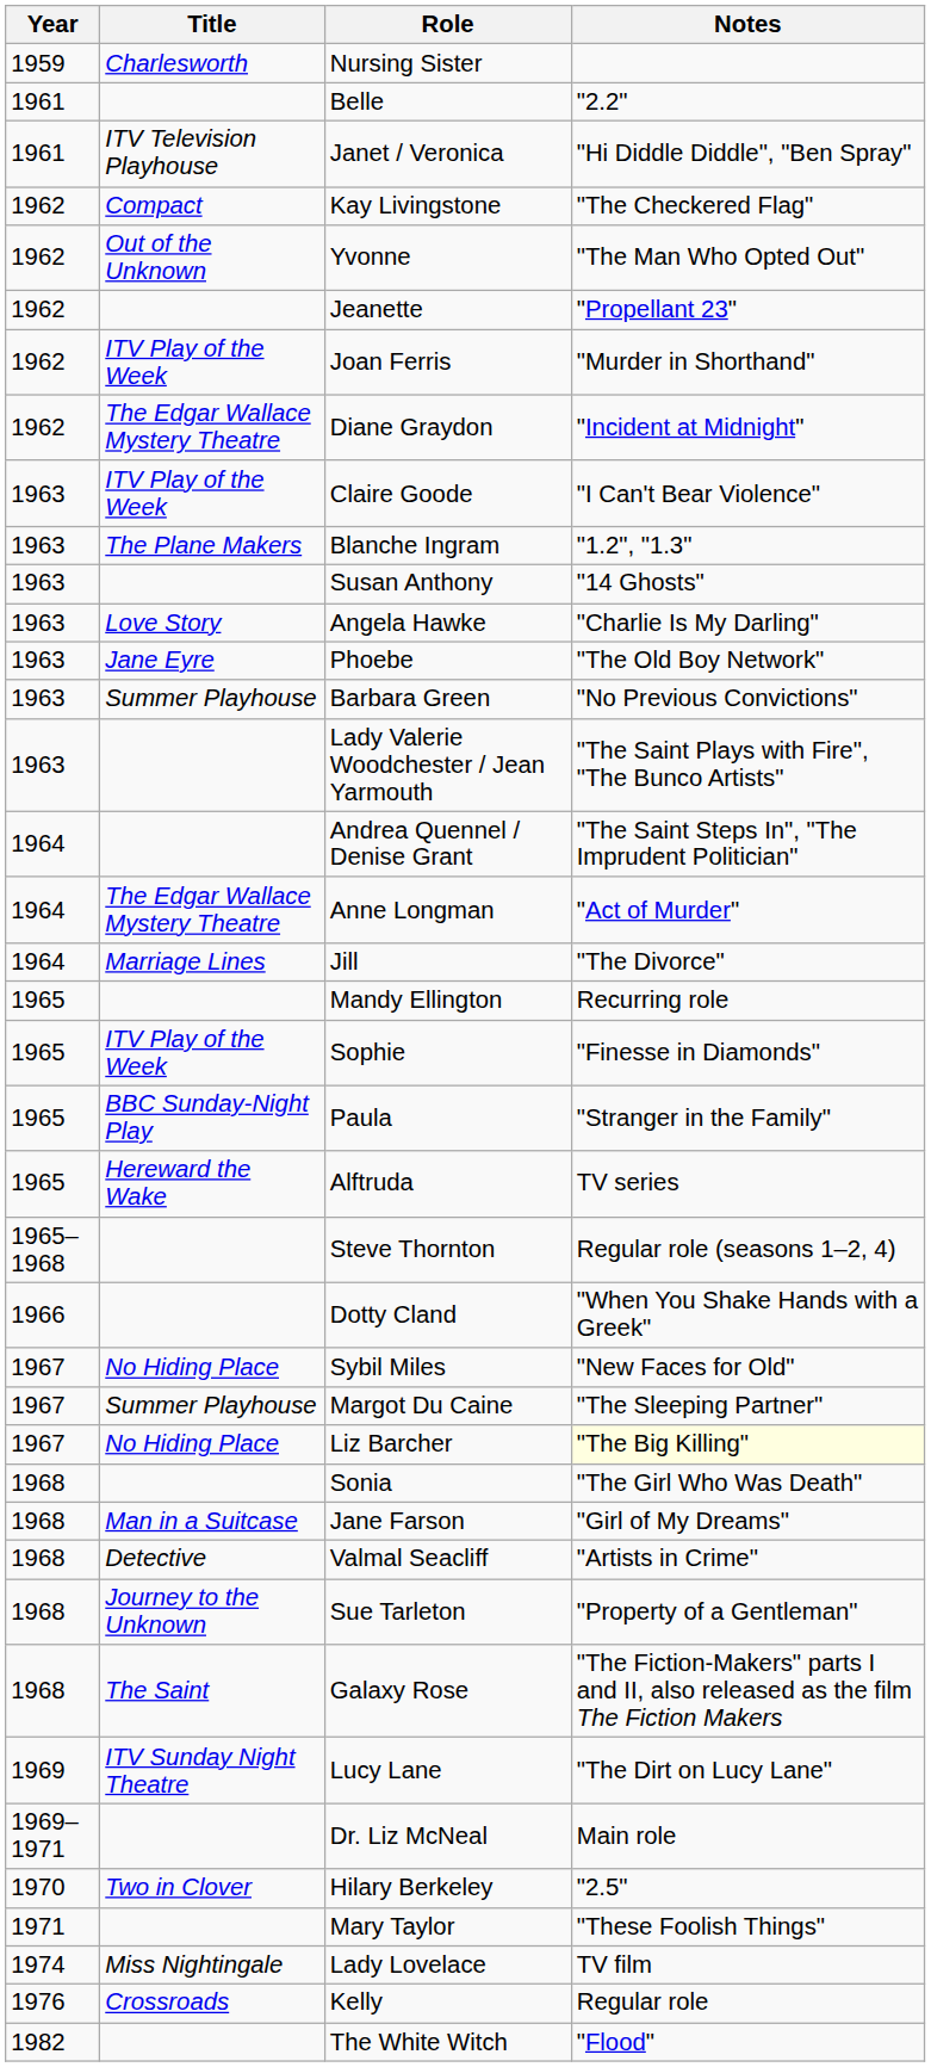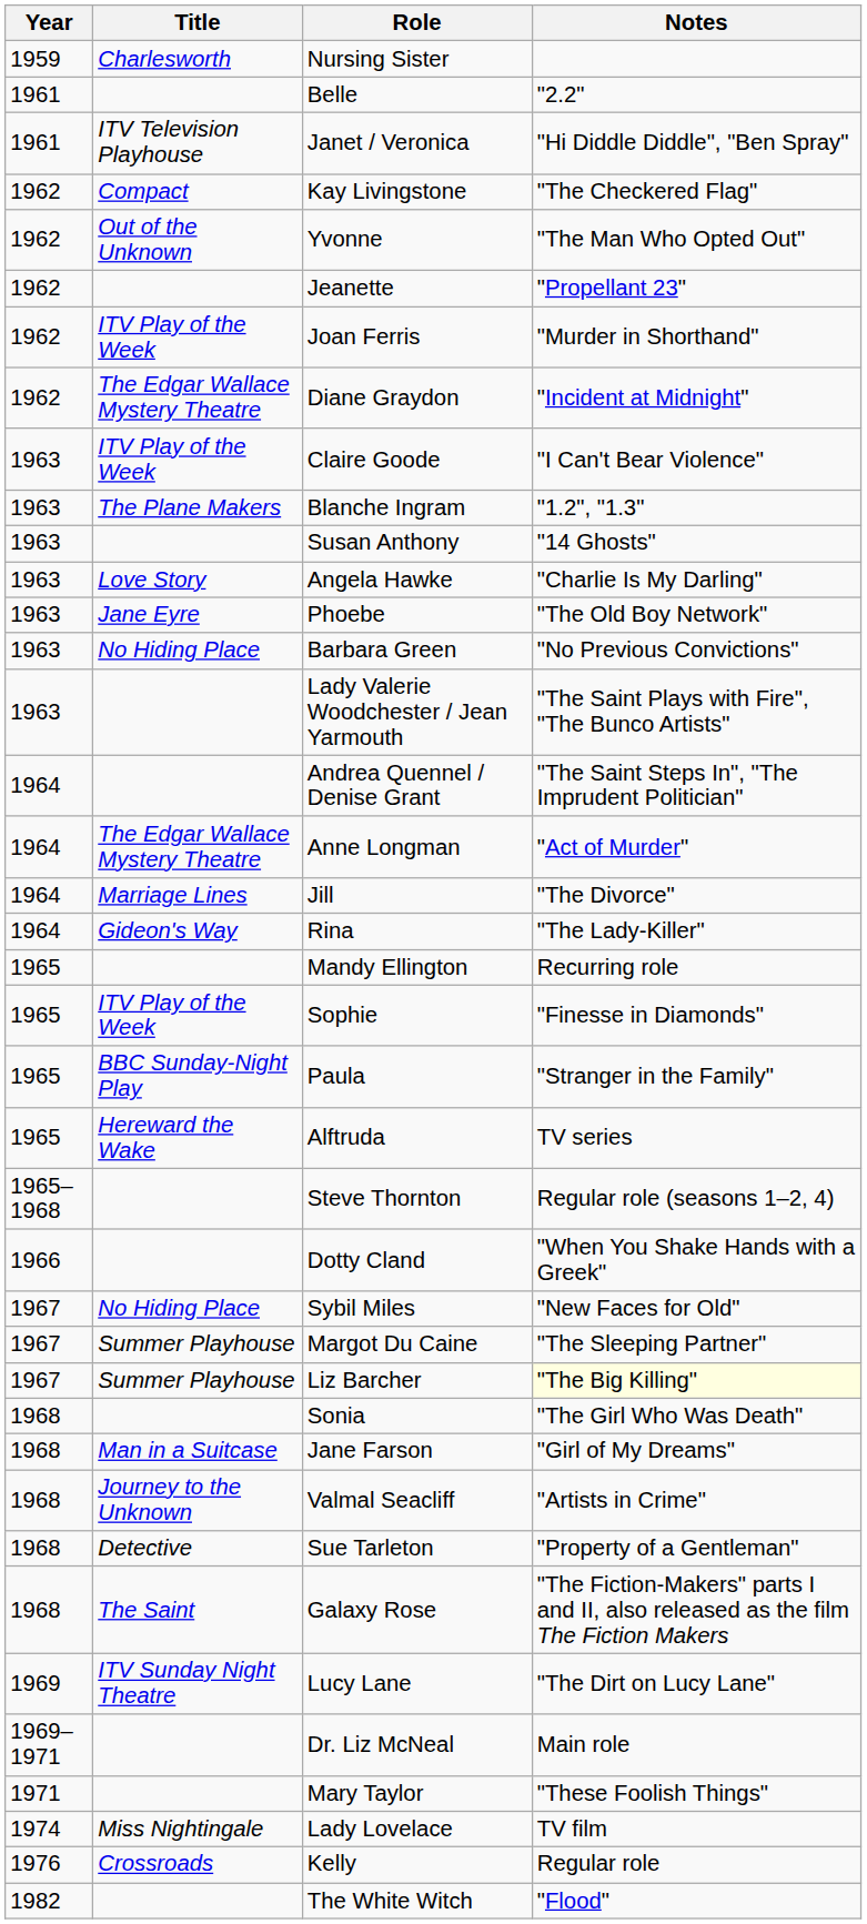 <table class="wikitable sortable">
 <tr>
 <th>Year</th>
 <th>Title</th>
 <th>Role</th>
 <th class="unsortable">Notes</th>
 </tr>
 <tr>
 <td>1959</td>
 <td><em><a href='#'>Charlesworth</a></em></td>
 <td>Nursing Sister</td>
 <td></td>
 </tr>
 <tr>
 <td>1961</td>
 <td><em></em></td>
 <td>Belle</td>
 <td>"2.2"</td>
 </tr>
 <tr>
 <td>1961</td>
 <td><em>ITV Television Playhouse</em></td>
 <td>Janet / Veronica</td>
 <td>"Hi Diddle Diddle", "Ben Spray"</td>
 </tr>
 <tr>
 <td>1962</td>
 <td><em><a href='#'>Compact</a></em></td>
 <td>Kay Livingstone</td>
 <td>"The Checkered Flag"</td>
 </tr>
 <tr>
 <td>1962</td>
 <td><em><a href='#'>Out of the Unknown</a></em></td>
 <td>Yvonne</td>
 <td>"The Man Who Opted Out"</td>
 </tr>
 <tr>
 <td>1962</td>
 <td><em></em></td>
 <td>Jeanette</td>
 <td>"<a href='#'>Propellant 23</a>"</td>
 </tr>
 <tr>
 <td>1962</td>
 <td><em><a href='#'>ITV Play of the Week</a></em></td>
 <td>Joan Ferris</td>
 <td>"Murder in Shorthand"</td>
 </tr>
 <tr>
 <td>1962</td>
 <td><em><a href='#'>The Edgar Wallace Mystery Theatre</a></em></td>
 <td>Diane Graydon</td>
 <td>"<a href='#'>Incident at Midnight</a>"</td>
 </tr>
 <tr>
 <td>1963</td>
 <td><em><a href='#'>ITV Play of the Week</a></em></td>
 <td>Claire Goode</td>
 <td>"I Can't Bear Violence"</td>
 </tr>
 <tr>
 <td>1963</td>
 <td><em><a href='#'>The Plane Makers</a></em></td>
 <td>Blanche Ingram</td>
 <td>"1.2", "1.3"</td>
 </tr>
 <tr>
 <td>1963</td>
 <td><em></em></td>
 <td>Susan Anthony</td>
 <td>"14 Ghosts"</td>
 </tr>
 <tr>
 <td>1963</td>
 <td><em><a href='#'>Love Story</a></em></td>
 <td>Angela Hawke</td>
 <td>"Charlie Is My Darling"</td>
 </tr>
 <tr>
 <td>1963</td>
 <td><em><a href='#'>Jane Eyre</a></em></td>
 <td>Phoebe</td>
 <td>"The Old Boy Network"</td>
 </tr>
 <tr>
 <td>1963</td>
-<td><em>Summer Playhouse</em></td>
+<td><em><a href='#'>No Hiding Place</a></em></td>
 <td>Barbara Green</td>
 <td>"No Previous Convictions"</td>
 </tr>
 <tr>
 <td>1963</td>
 <td><em></em></td>
 <td>Lady Valerie Woodchester / Jean Yarmouth</td>
 <td>"The Saint Plays with Fire", "The Bunco Artists"</td>
 </tr>
 <tr>
 <td>1964</td>
 <td><em></em></td>
 <td>Andrea Quennel / Denise Grant</td>
 <td>"The Saint Steps In", "The Imprudent Politician"</td>
 </tr>
 <tr>
 <td>1964</td>
 <td><em><a href='#'>The Edgar Wallace Mystery Theatre</a></em></td>
 <td>Anne Longman</td>
 <td>"<a href='#'>Act of Murder</a>"</td>
 </tr>
 <tr>
 <td>1964</td>
 <td><em><a href='#'>Marriage Lines</a></em></td>
 <td>Jill</td>
 <td>"The Divorce"</td>
+</tr>
+<tr>
+<td>1964</td>
+<td><em><a href='#'>Gideon's Way</a></em></td>
+<td>Rina</td>
+<td>"The Lady-Killer"</td>
 </tr>
 <tr>
 <td>1965</td>
 <td><em></em></td>
 <td>Mandy Ellington</td>
 <td>Recurring role</td>
 </tr>
 <tr>
 <td>1965</td>
 <td><em><a href='#'>ITV Play of the Week</a></em></td>
 <td>Sophie</td>
 <td>"Finesse in Diamonds"</td>
 </tr>
 <tr>
 <td>1965</td>
 <td><em><a href='#'>BBC Sunday-Night Play</a></em></td>
 <td>Paula</td>
 <td>"Stranger in the Family"</td>
 </tr>
 <tr>
 <td>1965</td>
 <td><em><a href='#'>Hereward the Wake</a></em></td>
 <td>Alftruda</td>
 <td>TV series</td>
 </tr>
 <tr>
 <td>1965–1968</td>
 <td><em></em></td>
 <td>Steve Thornton</td>
 <td>Regular role (seasons 1–2, 4)</td>
 </tr>
 <tr>
 <td>1966</td>
 <td><em></em></td>
 <td>Dotty Cland</td>
 <td>"When You Shake Hands with a Greek"</td>
 </tr>
 <tr>
 <td>1967</td>
 <td><em><a href='#'>No Hiding Place</a></em></td>
 <td>Sybil Miles</td>
 <td>"New Faces for Old"</td>
 </tr>
 <tr>
 <td>1967</td>
 <td><em>Summer Playhouse</em></td>
 <td>Margot Du Caine</td>
 <td>"The Sleeping Partner"</td>
 </tr>
 <tr>
 <td>1967</td>
-<td><em><a href='#'>No Hiding Place</a></em></td>
+<td><em>Summer Playhouse</em></td>
 <td>Liz Barcher</td>
 <td style="background: lightyellow;">"The Big Killing"</td>
 </tr>
 <tr>
 <td>1968</td>
 <td><em></em></td>
 <td>Sonia</td>
 <td>"The Girl Who Was Death"</td>
 </tr>
 <tr>
 <td>1968</td>
 <td><em><a href='#'>Man in a Suitcase</a></em></td>
 <td>Jane Farson</td>
 <td>"Girl of My Dreams"</td>
 </tr>
 <tr>
 <td>1968</td>
-<td><em>Detective</em></td>
+<td><em><a href='#'>Journey to the Unknown</a></em></td>
 <td>Valmal Seacliff</td>
 <td>"Artists in Crime"</td>
 </tr>
 <tr>
 <td>1968</td>
-<td><em><a href='#'>Journey to the Unknown</a></em></td>
+<td><em>Detective</em></td>
 <td>Sue Tarleton</td>
 <td>"Property of a Gentleman"</td>
 </tr>
 <tr>
 <td>1968</td>
 <td><em><a href='#'>The Saint</a></em></td>
 <td>Galaxy Rose</td>
 <td>"The Fiction-Makers" parts I and II, also released as the film <em>The Fiction Makers</em></td>
 </tr>
 <tr>
 <td>1969</td>
 <td><em><a href='#'>ITV Sunday Night Theatre</a></em></td>
 <td>Lucy Lane</td>
 <td>"The Dirt on Lucy Lane"</td>
 </tr>
 <tr>
 <td>1969–1971</td>
 <td><em></em></td>
 <td>Dr. Liz McNeal</td>
 <td>Main role</td>
-</tr>
-<tr>
-<td>1970</td>
-<td><em><a href='#'>Two in Clover</a></em></td>
-<td>Hilary Berkeley</td>
-<td>"2.5"</td>
 </tr>
 <tr>
 <td>1971</td>
 <td><em></em></td>
 <td>Mary Taylor</td>
 <td>"These Foolish Things"</td>
 </tr>
 <tr>
 <td>1974</td>
 <td><em>Miss Nightingale</em></td>
 <td>Lady Lovelace</td>
 <td>TV film</td>
 </tr>
 <tr>
 <td>1976</td>
 <td><em><a href='#'>Crossroads</a></em></td>
 <td>Kelly</td>
 <td>Regular role</td>
 </tr>
 <tr>
 <td>1982</td>
 <td><em></em></td>
 <td>The White Witch</td>
 <td>"<a href='#'>Flood</a>"</td>
 </tr>
 </table>
